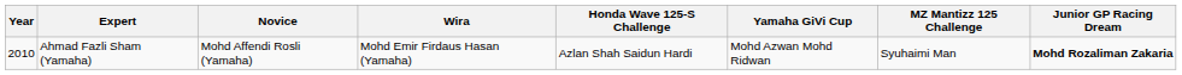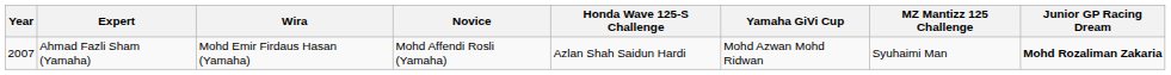 <table class="wikitable">
 <tr>
 <th>Year</th>
 <th>Expert</th>
+<th>Wira</th>
 <th>Novice</th>
-<th>Wira</th>
 <th>Honda Wave 125-S Challenge</th>
 <th>Yamaha GiVi Cup</th>
 <th>MZ Mantizz 125 Challenge</th>
 <th>Junior GP Racing Dream</th>
 </tr>
 <tr>
-<td>2010</td>
+<td>2007</td>
 <td>Ahmad Fazli Sham (Yamaha)</td>
+<td>Mohd Emir Firdaus Hasan (Yamaha)</td>
 <td>Mohd Affendi Rosli (Yamaha)</td>
-<td>Mohd Emir Firdaus Hasan (Yamaha)</td>
 <td>Azlan Shah Saidun Hardi</td>
 <td>Mohd Azwan Mohd Ridwan</td>
 <td>Syuhaimi Man</td>
 <td><strong>Mohd Rozaliman Zakaria</strong></td>
 </tr>
 </table>
